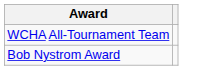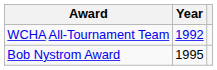 <table class="wikitable">
 <tr>
 <th>Award</th>
+<th>Year</th>
 <th></th>
 </tr>
 <tr>
 <td><a href='#'>WCHA</a> <a href='#'>All-Tournament Team</a></td>
+<td><a href='#'>1992</a></td>
 <td></td>
 </tr>
 <tr>
 <td><a href='#'>Bob Nystrom Award</a></td>
+<td>1995</td>
 <td></td>
 </tr>
 </table>
